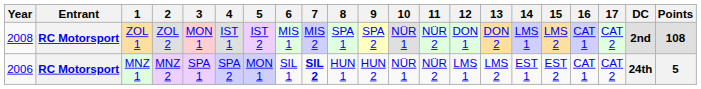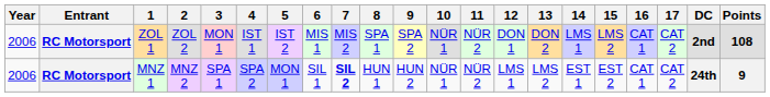 <table class="wikitable" style="text-align:center; font-size:85%">
 <tr>
 <th>Year</th>
 <th>Entrant</th>
 <th>1</th>
 <th>2</th>
 <th>3</th>
 <th>4</th>
 <th>5</th>
 <th>6</th>
 <th>7</th>
 <th>8</th>
 <th>9</th>
 <th>10</th>
 <th>11</th>
 <th>12</th>
 <th>13</th>
 <th>14</th>
 <th>15</th>
 <th>16</th>
 <th>17</th>
 <th>DC</th>
 <th>Points</th>
 </tr>
 <tr>
-<td><a href='#'>2008</a></td>
+<td><a href='#'>2006</a></td>
 <th nowrap><a href='#'>RC Motorsport</a></th>
 <td style="background:#FFDF9F;"><a href='#'>ZOL<br>1</a><br></td>
 <td style="background:#DFDFDF;"><a href='#'>ZOL<br>2</a><br></td>
 <td style="background:#FFCFCF;"><a href='#'>MON<br>1</a><br></td>
 <td style="background:#DFDFDF;"><a href='#'>IST<br>1</a><br></td>
 <td style="background:#EFCFFF;"><a href='#'>IST<br>2</a><br></td>
 <td style="background:#DFFFDF;"><a href='#'>MIS<br>1</a><br></td>
 <td style="background:#CFCFFF;"><a href='#'>MIS<br>2</a><br></td>
 <td style="background:#DFFFDF;"><a href='#'>SPA<br>1</a><br></td>
 <td style="background:#FFFFBF;"><a href='#'>SPA<br>2</a><br></td>
 <td style="background:#DFDFDF;"><a href='#'>NÜR<br>1</a><br></td>
 <td style="background:#DFFFDF;"><a href='#'>NÜR<br>2</a><br></td>
 <td style="background:#DFFFDF;"><a href='#'>DON<br>1</a><br></td>
 <td style="background:#FFDF9F;"><a href='#'>DON<br>2</a><br></td>
 <td style="background:#CFCFFF;"><a href='#'>LMS<br>1</a><br></td>
 <td style="background:#FFDF9F;"><a href='#'>LMS<br>2</a><br></td>
 <td style="background:#CFCFFF;"><a href='#'>CAT<br>1</a><br></td>
 <td style="background:#DFFFDF;"><a href='#'>CAT<br>2</a><br></td>
 <td style="background:#DFDFDF;"><strong>2nd</strong></td>
 <td style="background:#DFDFDF;"><strong>108</strong></td>
 </tr>
 <tr>
 <td><a href='#'>2006</a></td>
 <th nowrap><a href='#'>RC Motorsport</a></th>
 <td style="background:#DFFFDF;"><a href='#'>MNZ<br>1</a><br></td>
 <td style="background:#EFCFFF;"><a href='#'>MNZ<br>2</a><br></td>
 <td style="background:#EFCFFF;"><a href='#'>SPA<br>1</a><br></td>
 <td style="background:#CFCFFF;"><a href='#'>SPA<br>2</a><br></td>
 <td style="background:#CFCFFF;"><a href='#'>MON<br>1</a><br></td>
 <td><a href='#'>SIL<br>1</a></td>
 <td><strong><a href='#'>SIL<br>2</a></strong></td>
 <td><a href='#'>HUN<br>1</a></td>
 <td><a href='#'>HUN<br>2</a></td>
 <td><a href='#'>NÜR<br>1</a></td>
 <td><a href='#'>NÜR<br>2</a></td>
 <td><a href='#'>LMS<br>1</a></td>
 <td><a href='#'>LMS<br>2</a></td>
 <td><a href='#'>EST<br>1</a></td>
 <td><a href='#'>EST<br>2</a></td>
 <td><a href='#'>CAT<br>1</a></td>
 <td><a href='#'>CAT<br>2</a></td>
 <th>24th</th>
-<th>5</th>
+<th>9</th>
 </tr>
 </table>
